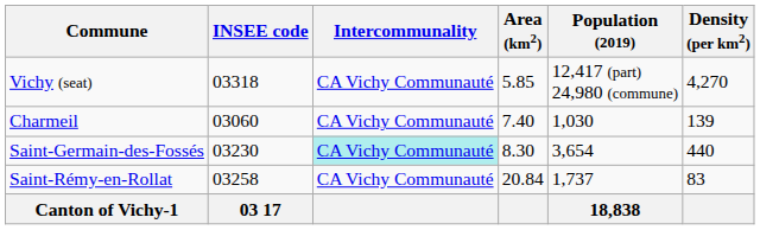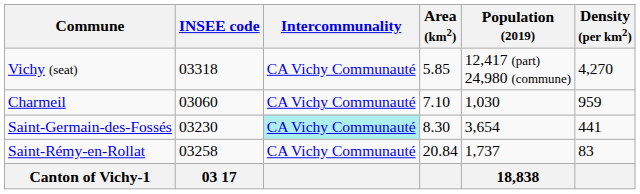 <table class="wikitable">
 <tr>
 <th>Commune</th>
 <th><a href='#'>INSEE code</a></th>
 <th><a href='#'>Intercommunality</a></th>
 <th>Area<br><small>(km<sup>2</sup>)</small></th>
 <th>Population<br><small>(2019)</small></th>
 <th>Density<br><small>(per km<sup>2</sup>)</small></th>
 </tr>
 <tr>
 <td><a href='#'>Vichy</a> <small>(seat)</small></td>
 <td>03318</td>
 <td><a href='#'>CA Vichy Communauté</a></td>
 <td>5.85</td>
 <td>12,417 <small>(part)</small><br>24,980 <small>(commune)</small></td>
 <td>4,270</td>
 </tr>
 <tr>
 <td><a href='#'>Charmeil</a></td>
 <td>03060</td>
 <td><a href='#'>CA Vichy Communauté</a></td>
-<td>7.40</td>
+<td>7.10</td>
 <td>1,030</td>
-<td>139</td>
+<td>959</td>
 </tr>
 <tr>
 <td><a href='#'>Saint-Germain-des-Fossés</a></td>
 <td>03230</td>
 <td style="background: paleturquoise;"><a href='#'>CA Vichy Communauté</a></td>
 <td>8.30</td>
 <td>3,654</td>
-<td>440</td>
+<td>441</td>
 </tr>
 <tr>
 <td><a href='#'>Saint-Rémy-en-Rollat</a></td>
 <td>03258</td>
 <td><a href='#'>CA Vichy Communauté</a></td>
 <td>20.84</td>
 <td>1,737</td>
 <td>83</td>
 </tr>
 <tr>
 <th>Canton of Vichy-1</th>
 <th>03 17</th>
 <th></th>
 <th></th>
 <th>18,838</th>
 <th></th>
 </tr>
 </table>
